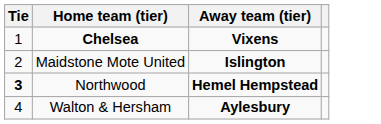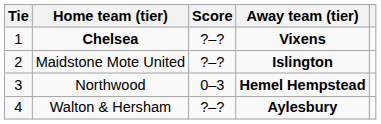 <table class="wikitable" style="text-align:center; font-size:85%">
 <tr>
 <th>Tie</th>
 <th>Home team (tier)</th>
+<th>Score</th>
 <th>Away team (tier)</th>
 <th></th>
 </tr>
 <tr>
 <td align="center">1</td>
 <td><strong>Chelsea</strong></td>
+<td align="center">?–?</td>
 <td><strong>Vixens</strong></td>
 <td></td>
 </tr>
 <tr>
 <td align="center">2</td>
 <td>Maidstone Mote United</td>
+<td>?–?</td>
 <td><strong>Islington</strong></td>
 <td></td>
 </tr>
 <tr>
-<td align="center"><strong>3</strong></td>
+<td align="center">3</td>
 <td>Northwood</td>
+<td align="center">0–3</td>
 <td><strong>Hemel Hempstead</strong></td>
 <td></td>
 </tr>
 <tr>
 <td align="center">4</td>
 <td>Walton & Hersham</td>
+<td align="center">?–?</td>
 <td><strong>Aylesbury</strong></td>
 <td></td>
 </tr>
 </table>
